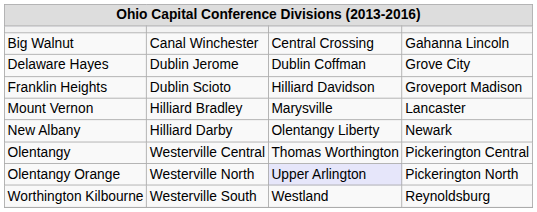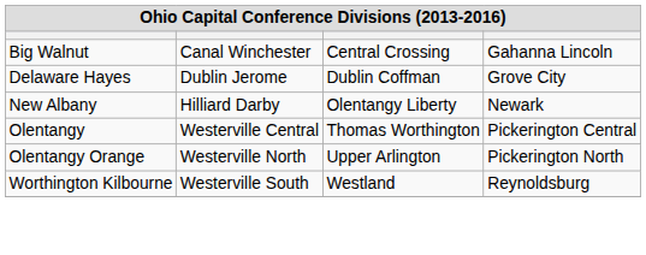 <table class="wikitable">
 <tr style="background:#ccf;">
 <th colspan="4" style="background:#ddd;">Ohio Capital Conference Divisions (2013-2016)</th>
 </tr>
 <tr>
 <th></th>
 <th></th>
 <th></th>
 <th></th>
 </tr>
 <tr>
 <td>Big Walnut</td>
 <td>Canal Winchester</td>
 <td>Central Crossing</td>
 <td>Gahanna Lincoln</td>
 </tr>
 <tr>
 <td>Delaware Hayes</td>
 <td>Dublin Jerome</td>
 <td>Dublin Coffman</td>
 <td>Grove City</td>
 </tr>
 <tr>
-<td>Franklin Heights</td>
-<td>Dublin Scioto</td>
-<td>Hilliard Davidson</td>
-<td>Groveport Madison</td>
-</tr>
-<tr>
-<td>Mount Vernon</td>
-<td>Hilliard Bradley</td>
-<td>Marysville</td>
-<td>Lancaster</td>
-</tr>
-<tr>
 <td>New Albany</td>
 <td>Hilliard Darby</td>
 <td>Olentangy Liberty</td>
 <td>Newark</td>
 </tr>
 <tr>
 <td>Olentangy</td>
 <td>Westerville Central</td>
 <td>Thomas Worthington</td>
 <td>Pickerington Central</td>
 </tr>
 <tr>
 <td>Olentangy Orange</td>
 <td>Westerville North</td>
-<td style="background: lavender;">Upper Arlington</td>
+<td>Upper Arlington</td>
 <td>Pickerington North</td>
 </tr>
 <tr>
 <td>Worthington Kilbourne</td>
 <td>Westerville South</td>
 <td>Westland</td>
 <td>Reynoldsburg</td>
 </tr>
 <tr>
 </tr>
 </table>
